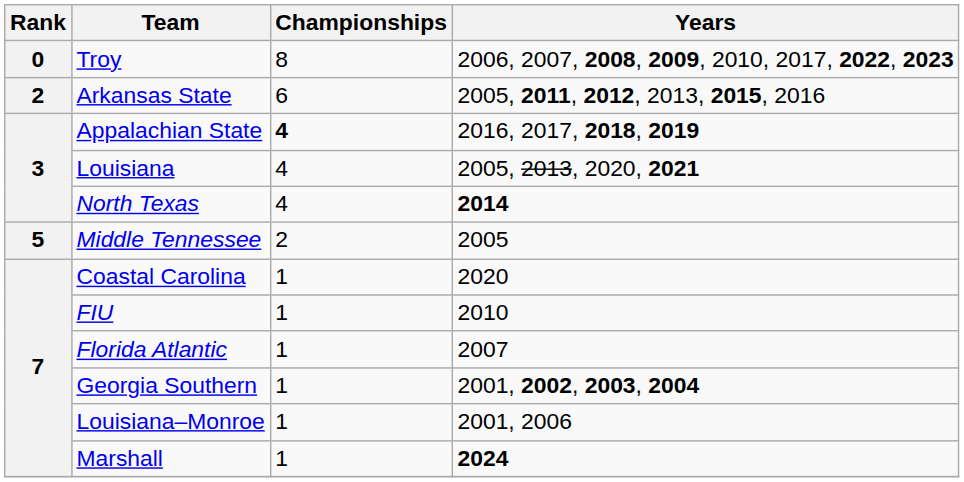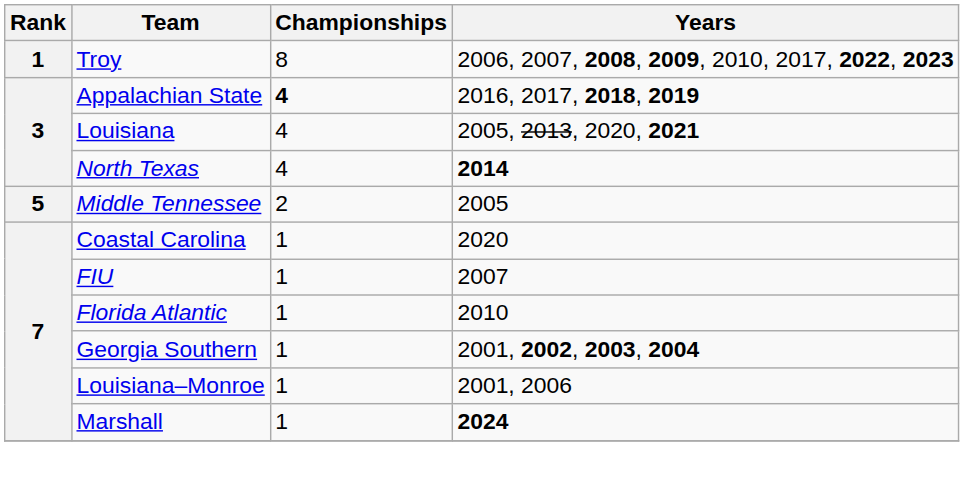 <table class="wikitable">
 <tr>
 <th>Rank</th>
 <th>Team</th>
 <th>Championships</th>
 <th>Years</th>
 </tr>
 <tr>
-<th>0</th>
+<th>1</th>
 <td><a href='#'>Troy</a></td>
 <td>8</td>
 <td>2006, 2007, <strong>2008</strong>, <strong>2009</strong>, 2010, 2017, <strong>2022</strong>, <strong>2023</strong></td>
-</tr>
-<tr>
-<th>2</th>
-<td><a href='#'>Arkansas State</a></td>
-<td>6</td>
-<td>2005, <strong>2011</strong>, <strong>2012</strong>, 2013, <strong>2015</strong>, 2016</td>
 </tr>
 <tr>
 <th rowspan="3">3</th>
 <td><a href='#'>Appalachian State</a></td>
 <td><strong>4</strong></td>
 <td>2016, 2017, <strong>2018</strong>,  <strong>2019</strong></td>
 </tr>
 <tr>
 <td><a href='#'>Louisiana</a></td>
 <td>4</td>
 <td>2005, <s>2013</s>, 2020, <strong>2021</strong></td>
 </tr>
 <tr>
 <td><a href='#'><em>North Texas</em></a></td>
 <td>4</td>
 <td><strong>2014</strong></td>
 </tr>
 <tr>
 <th>5</th>
 <td><a href='#'><em>Middle Tennessee</em></a></td>
 <td>2</td>
 <td>2005</td>
 </tr>
 <tr>
 <th rowspan=6>7</th>
 <td><a href='#'>Coastal Carolina</a></td>
 <td>1</td>
 <td>2020</td>
 </tr>
 <tr>
 <td><em><a href='#'>FIU</a></em></td>
 <td>1</td>
-<td>2010</td>
+<td>2007</td>
 </tr>
 <tr>
 <td><em><a href='#'>Florida Atlantic</a></em></td>
 <td>1</td>
-<td>2007</td>
+<td>2010</td>
 </tr>
 <tr>
 <td><a href='#'>Georgia Southern</a></td>
 <td>1</td>
 <td>2001, <strong>2002</strong>, <strong>2003</strong>, <strong>2004</strong></td>
 </tr>
 <tr>
 <td><a href='#'>Louisiana–Monroe</a></td>
 <td>1</td>
 <td>2001, 2006</td>
 </tr>
 <tr>
 <td><a href='#'>Marshall</a></td>
 <td>1</td>
 <td><strong>2024</strong></td>
 </tr>
 <tr>
 </tr>
 </table>
